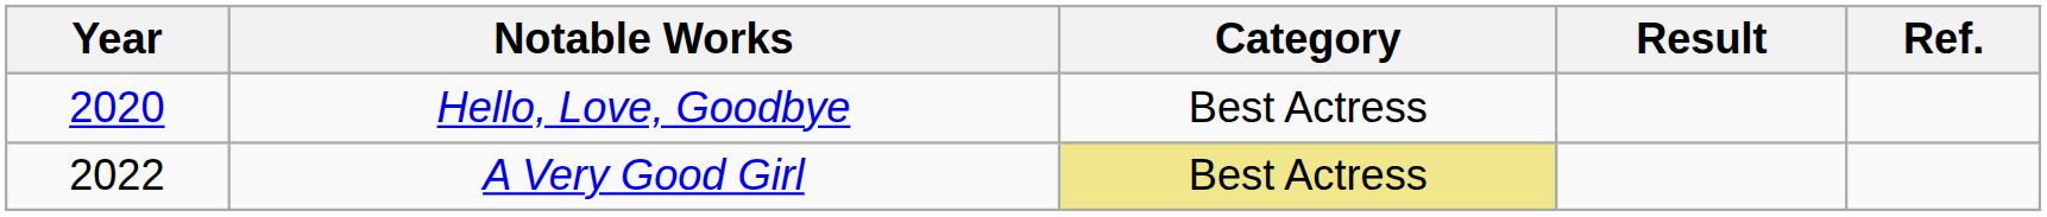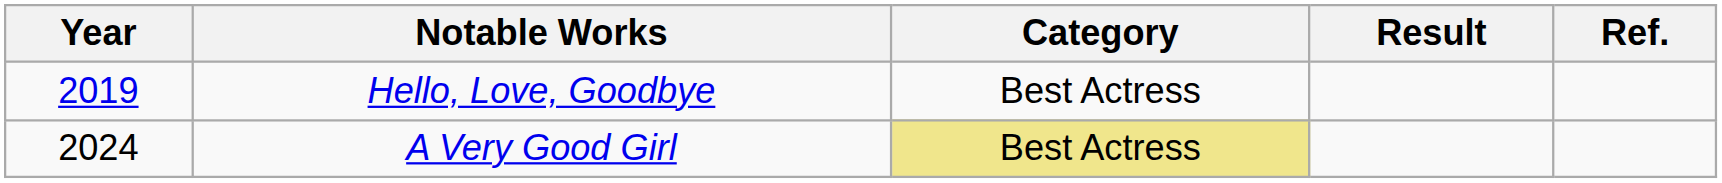 <table class="wikitable sortable"  style="text-align:center; width:60%;">
 <tr>
 <th>Year</th>
 <th>Notable Works</th>
 <th>Category</th>
 <th>Result</th>
 <th>Ref.</th>
 </tr>
 <tr>
-<td><a href='#'>2020</a></td>
+<td><a href='#'>2019</a></td>
 <td><em><a href='#'>Hello, Love, Goodbye</a></em></td>
 <td>Best Actress</td>
 <td></td>
 <td></td>
 </tr>
 <tr>
-<td>2022</td>
+<td>2024</td>
 <td><em><a href='#'>A Very Good Girl</a></em></td>
 <td style="background: khaki;">Best Actress</td>
 <td></td>
 <td></td>
 </tr>
 </table>
